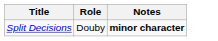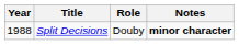 <table class="wikitable">
 <tr>
+<th>Year</th>
 <th>Title</th>
 <th>Role</th>
 <th>Notes</th>
 </tr>
 <tr>
+<td>1988</td>
 <td><em><a href='#'>Split Decisions</a></em></td>
 <td>Douby</td>
 <td><strong>minor character</strong></td>
 </tr>
 </table>
